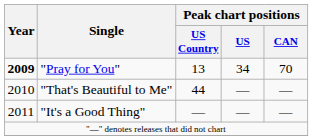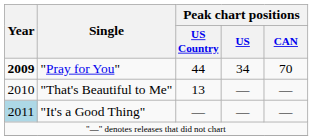 <table class="wikitable" style="text-align:center;">
 <tr>
 <th rowspan="2">Year</th>
 <th rowspan="2">Single</th>
 <th colspan="3">Peak chart positions</th>
 </tr>
 <tr style="font-size:smaller;">
 <th width="45"><a href='#'>US Country</a><br></th>
 <th width="45"><a href='#'>US</a><br></th>
 <th width="45"><a href='#'>CAN</a><br></th>
 </tr>
 <tr>
 <td><strong>2009</strong></td>
 <td align="left">"<a href='#'>Pray for You</a>"</td>
-<td>13</td>
+<td>44</td>
 <td>34</td>
 <td>70</td>
 </tr>
 <tr>
 <td>2010</td>
 <td align="left">"That's Beautiful to Me"</td>
-<td>44</td>
+<td>13</td>
 <td>—</td>
 <td>—</td>
 </tr>
 <tr>
-<td>2011</td>
+<td style="background: lightblue;">2011</td>
 <td align="left">"It's a Good Thing"</td>
 <td>—</td>
 <td>—</td>
 <td>—</td>
 </tr>
 <tr>
 <td colspan="10" style="font-size:8pt">"—" denotes releases that did not chart</td>
 </tr>
 <tr>
 </tr>
 </table>
